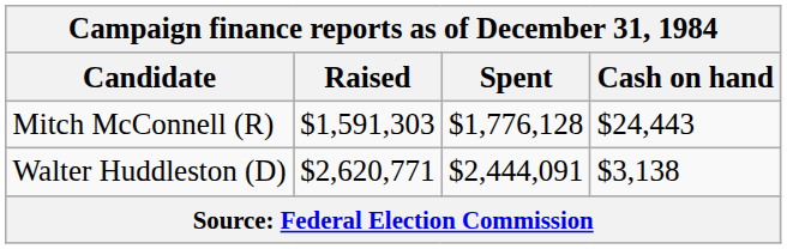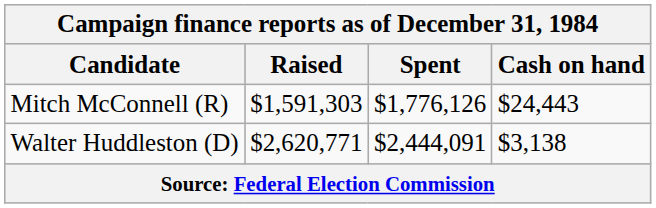 <table class="wikitable sortable">
 <tr>
 <th colspan=4>Campaign finance reports as of December 31, 1984</th>
 </tr>
 <tr style="text-align:center;">
 <th>Candidate</th>
 <th>Raised</th>
 <th>Spent</th>
 <th>Cash on hand</th>
 </tr>
 <tr>
 <td>Mitch McConnell (R)</td>
 <td>$1,591,303</td>
-<td>$1,776,128</td>
+<td>$1,776,126</td>
 <td>$24,443</td>
 </tr>
 <tr>
 <td>Walter Huddleston (D)</td>
 <td>$2,620,771</td>
 <td>$2,444,091</td>
 <td>$3,138</td>
 </tr>
 <tr>
 <th colspan="4"><small>Source: <a href='#'>Federal Election Commission</a></small></th>
 </tr>
 </table>
